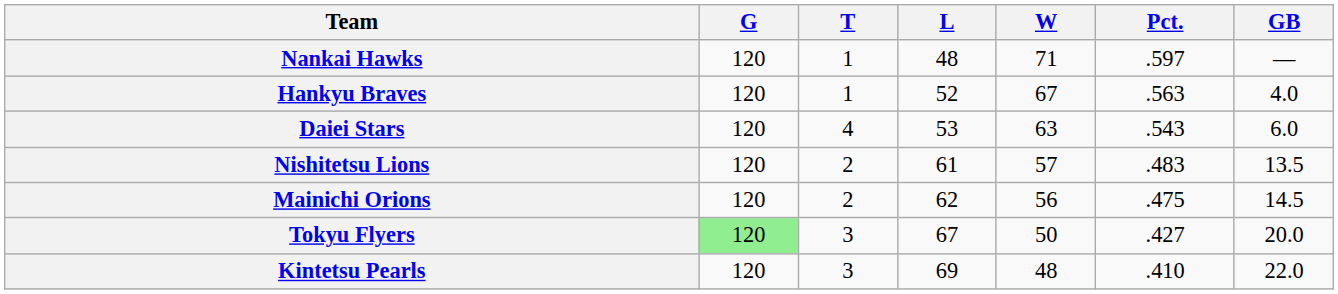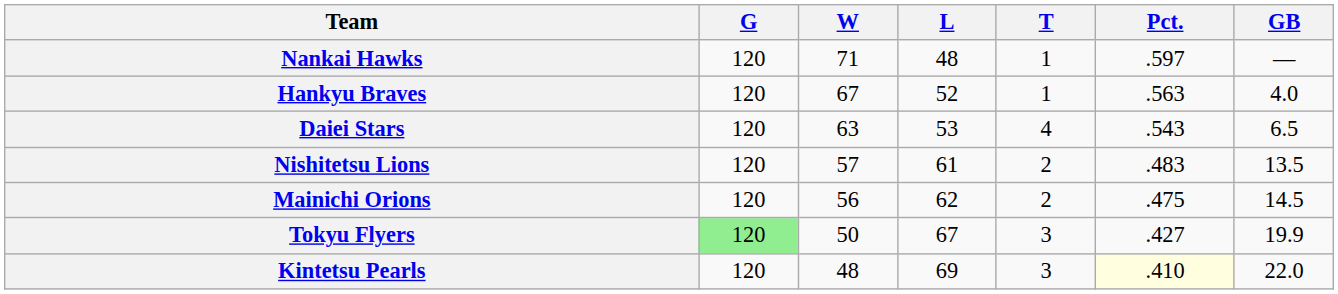 <table class="wikitable plainrowheaders" width="60%" style="text-align:center;">
 <tr>
 <th scope="col" width="35%">Team</th>
 <th scope="col" width="5%"><a href='#'>G</a></th>
+<th scope="col" width="5%"><a href='#'>W</a></th>
+<th scope="col" width="5%"><a href='#'>L</a></th>
 <th scope="col" width="5%"><a href='#'>T</a></th>
-<th scope="col" width="5%"><a href='#'>L</a></th>
-<th scope="col" width="5%"><a href='#'>W</a></th>
 <th scope="col" width="7%"><a href='#'>Pct.</a></th>
 <th scope="col" width="5%"><a href='#'>GB</a></th>
 </tr>
 <tr>
 <th scope="row" style="text-align:center;"><a href='#'>Nankai Hawks</a></th>
 <td>120</td>
+<td>71</td>
+<td>48</td>
 <td>1</td>
-<td>48</td>
-<td>71</td>
 <td>.597</td>
 <td>—</td>
 </tr>
 <tr>
 <th scope="row" style="text-align:center;"><a href='#'>Hankyu Braves</a></th>
 <td>120</td>
+<td>67</td>
+<td>52</td>
 <td>1</td>
-<td>52</td>
-<td>67</td>
 <td>.563</td>
 <td>4.0</td>
 </tr>
 <tr>
 <th scope="row" style="text-align:center;"><a href='#'>Daiei Stars</a></th>
 <td>120</td>
+<td>63</td>
+<td>53</td>
 <td>4</td>
-<td>53</td>
-<td>63</td>
 <td>.543</td>
-<td>6.0</td>
+<td>6.5</td>
 </tr>
 <tr>
 <th scope="row" style="text-align:center;"><a href='#'>Nishitetsu Lions</a></th>
 <td>120</td>
+<td>57</td>
+<td>61</td>
 <td>2</td>
-<td>61</td>
-<td>57</td>
 <td>.483</td>
 <td>13.5</td>
 </tr>
 <tr>
 <th scope="row" style="text-align:center;"><a href='#'>Mainichi Orions</a></th>
 <td>120</td>
+<td>56</td>
+<td>62</td>
 <td>2</td>
-<td>62</td>
-<td>56</td>
 <td>.475</td>
 <td>14.5</td>
 </tr>
 <tr>
 <th scope="row" style="text-align:center;"><a href='#'>Tokyu Flyers</a></th>
 <td style="background: lightgreen;">120</td>
+<td>50</td>
+<td>67</td>
 <td>3</td>
-<td>67</td>
-<td>50</td>
 <td>.427</td>
-<td>20.0</td>
+<td>19.9</td>
 </tr>
 <tr>
 <th scope="row" style="text-align:center;"><a href='#'>Kintetsu Pearls</a></th>
 <td>120</td>
+<td>48</td>
+<td>69</td>
 <td>3</td>
-<td>69</td>
-<td>48</td>
-<td>.410</td>
+<td style="background: lightyellow;">.410</td>
 <td>22.0</td>
 </tr>
 </table>
